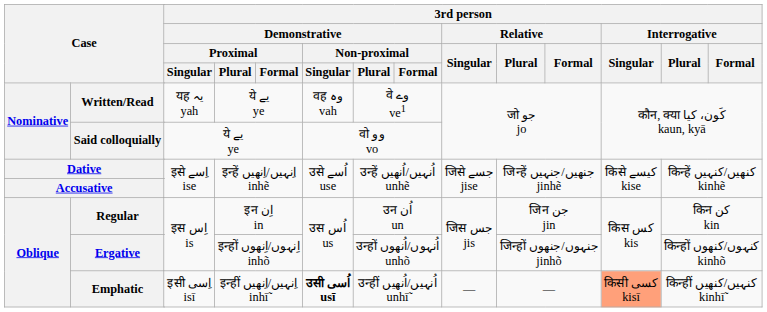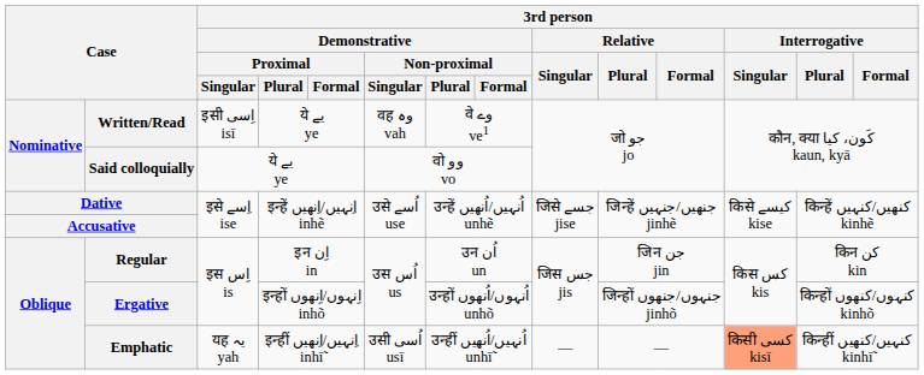 <table class="wikitable" style="text-align:center">
 <tr>
 <th colspan="4" rowspan="4">Case</th>
 <th colspan="12">3rd person</th>
 </tr>
 <tr>
 <th colspan="6">Demonstrative</th>
 <th colspan="3">Relative</th>
 <th colspan="3">Interrogative</th>
 </tr>
 <tr>
 <th colspan="3">Proximal</th>
 <th colspan="3">Non-proximal</th>
 <th rowspan="2">Singular</th>
 <th rowspan="2">Plural</th>
 <th rowspan="2">Formal</th>
 <th rowspan="2">Singular</th>
 <th rowspan="2">Plural</th>
 <th rowspan="2">Formal</th>
 </tr>
 <tr>
 <th>Singular</th>
 <th>Plural</th>
 <th>Formal</th>
 <th>Singular</th>
 <th>Plural</th>
 <th>Formal</th>
 </tr>
 <tr>
 <th colspan="1" rowspan="2"><a href='#'>Nominative</a></th>
 <th colspan="3">Written/Read</th>
-<td>यह یہ<br>yah</td>
+<td>इसी اِسی<br>isī</td>
 <td colspan="2">ये یے<br>ye</td>
 <td>वह وہ<br>vah</td>
 <td colspan="2">वे وے<br>ve<sup>1</sup></td>
 <td colspan="3" rowspan="2">जो جو<br>jo</td>
 <td colspan="3" rowspan="2">कौन, क्या کَون، کیا<br>kaun, kyā</td>
 </tr>
 <tr>
 <th colspan="3">Said colloquially</th>
 <td colspan="3">ये یے<br>ye</td>
 <td colspan="3">वो وو<br>vo</td>
 </tr>
 <tr>
 <th colspan="4"><a href='#'>Dative</a></th>
 <td rowspan="2">इसे اِسے<br>ise</td>
 <td colspan="2" rowspan="2">इन्हें اِنہیں/اِنھیں<br>inhẽ</td>
 <td rowspan="2">उसे اُسے<br>use</td>
 <td colspan="2" rowspan="2">उन्हें اُنہیں/اُنھیں<br>unhẽ</td>
 <td rowspan="2">जिसे جسے<br>jise</td>
 <td colspan="2" rowspan="2">जिन्हें جنھیں/جنہیں<br>jinhẽ</td>
 <td rowspan="2">किसे کیسے<br>kise</td>
 <td colspan="2" rowspan="2">किन्हें کنھیں/کنہیں<br>kinhẽ</td>
 </tr>
 <tr>
 <th colspan="4"><a href='#'>Accusative</a></th>
 </tr>
 <tr>
 <th rowspan="3"><a href='#'>Oblique</a></th>
 <th colspan="3">Regular</th>
 <td rowspan="2">इस اِس<br>is</td>
 <td colspan="2">इन اِن<br>in</td>
 <td rowspan="2">उस اُس<br>us</td>
 <td colspan="2">उन اُن<br>un</td>
 <td rowspan="2">जिस جس<br>jis</td>
 <td colspan="2">जिन جن<br>jin</td>
 <td rowspan="2">किस کس<br>kis</td>
 <td colspan="2">किन کن<br>kin</td>
 </tr>
 <tr>
 <th colspan="3"><a href='#'>Ergative</a></th>
 <td colspan="2">इन्हों اِنہوں/اِنھوں<br>inhõ</td>
 <td colspan="2">उन्हों اُنہوں/اُنھوں<br>unhõ</td>
 <td colspan="2">जिन्हों جنہوں/جنھوں<br>jinhõ</td>
 <td colspan="2">किन्हों کنہوں/کنھوں<br>kinhõ</td>
 </tr>
 <tr>
 <th colspan="3">Emphatic</th>
-<td>इसी اِسی<br>isī</td>
+<td>यह یہ<br>yah</td>
 <td colspan="2">इन्हीं اِنہیں/اِنھیں<br>inhī̃</td>
-<td><strong>उसी اُسی<br>usī</strong></td>
+<td>उसी اُسی<br>usī</td>
 <td colspan="2">उन्हीं اُنہیں/اُنھیں<br>unhī̃</td>
 <td>—</td>
 <td colspan="2">—</td>
 <td style="background: lightsalmon;">किसी کسی<br>kisī</td>
 <td colspan="2">किन्हीं کنہیں/کنھیں<br>kinhī̃</td>
 </tr>
 </table>
